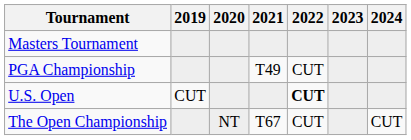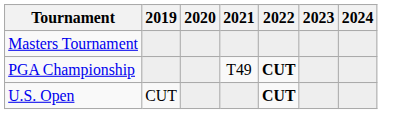 <table class="wikitable" style="font-size:95%;text-align:center;">
 <tr>
 <th>Tournament</th>
 <th>2019</th>
 <th>2020</th>
 <th>2021</th>
 <th>2022</th>
 <th>2023</th>
 <th>2024</th>
 </tr>
 <tr>
 <td align=left><a href='#'>Masters Tournament</a></td>
 <td style="background:#eeeeee;"></td>
 <td style="background:#eeeeee;"></td>
 <td style="background:#eeeeee;"></td>
 <td style="background:#eeeeee;"></td>
 <td style="background:#eeeeee;"></td>
 <td style="background:#eeeeee;"></td>
 </tr>
 <tr>
 <td align=left><a href='#'>PGA Championship</a></td>
 <td style="background:#eeeeee;"></td>
 <td style="background:#eeeeee;"></td>
 <td>T49</td>
-<td>CUT</td>
+<td><strong>CUT</strong></td>
 <td style="background:#eeeeee;"></td>
 <td style="background:#eeeeee;"></td>
 </tr>
 <tr>
 <td align=left><a href='#'>U.S. Open</a></td>
 <td>CUT</td>
 <td style="background:#eeeeee;"></td>
 <td style="background:#eeeeee;"></td>
 <td><strong>CUT</strong></td>
 <td style="background:#eeeeee;"></td>
 <td style="background:#eeeeee;"></td>
 </tr>
-<tr>
-<td align=left><a href='#'>The Open Championship</a></td>
-<td style="background:#eeeeee;"></td>
-<td style="background:#eeeeee;">NT</td>
-<td>T67</td>
-<td>CUT</td>
-<td style="background:#eeeeee;"></td>
-<td>CUT</td>
-</tr>
 </table>
